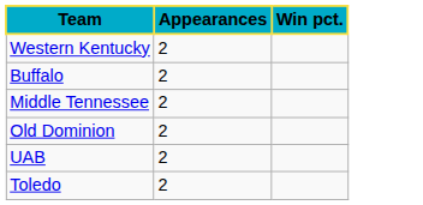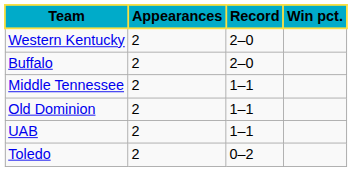 <table class = "wikitable">
 <tr>
 <th style="background:#00ABC9; color:#000000; border: 2px solid #FAE042;">Team</th>
 <th style="background:#00ABC9; color:#000000; border: 2px solid #FAE042;">Appearances</th>
+<th style="background:#00ABC9; color:#000000; border: 2px solid #FAE042;">Record</th>
 <th style="background:#00ABC9; color:#000000; border: 2px solid #FAE042;">Win pct.</th>
 </tr>
 <tr>
 <td><a href='#'>Western Kentucky</a></td>
 <td>2</td>
+<td>2–0</td>
 <td></td>
 </tr>
 <tr>
 <td><a href='#'>Buffalo</a></td>
 <td>2</td>
+<td>2–0</td>
 <td></td>
 </tr>
 <tr>
 <td><a href='#'>Middle Tennessee</a></td>
 <td>2</td>
+<td>1–1</td>
 <td></td>
 </tr>
 <tr>
 <td><a href='#'>Old Dominion</a></td>
 <td>2</td>
+<td>1–1</td>
 <td></td>
 </tr>
 <tr>
 <td><a href='#'>UAB</a></td>
 <td>2</td>
+<td>1–1</td>
 <td></td>
 </tr>
 <tr>
 <td><a href='#'>Toledo</a></td>
 <td>2</td>
+<td>0–2</td>
 <td></td>
 </tr>
 </table>
